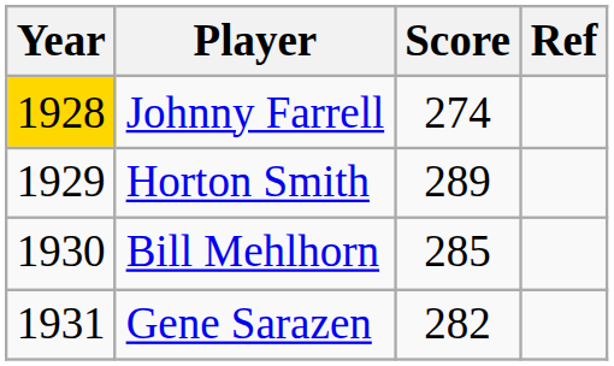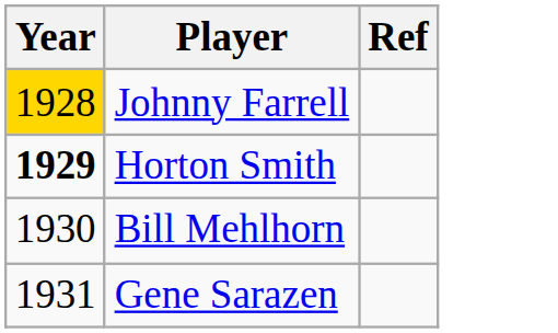 <table class="wikitable">
 <tr>
 <th>Year</th>
 <th>Player</th>
-<th>Score</th>
 <th>Ref</th>
 </tr>
 <tr>
 <td style="background: gold;">1928</td>
 <td><a href='#'>Johnny Farrell</a></td>
-<td align=center>274</td>
 <td></td>
 </tr>
 <tr>
-<td>1929</td>
+<td><strong>1929</strong></td>
 <td><a href='#'>Horton Smith</a></td>
-<td align=center>289</td>
 <td></td>
 </tr>
 <tr>
 <td>1930</td>
 <td><a href='#'>Bill Mehlhorn</a></td>
-<td align=center>285</td>
 <td></td>
 </tr>
 <tr>
 <td>1931</td>
 <td><a href='#'>Gene Sarazen</a></td>
-<td align=center>282</td>
 <td></td>
 </tr>
 </table>
